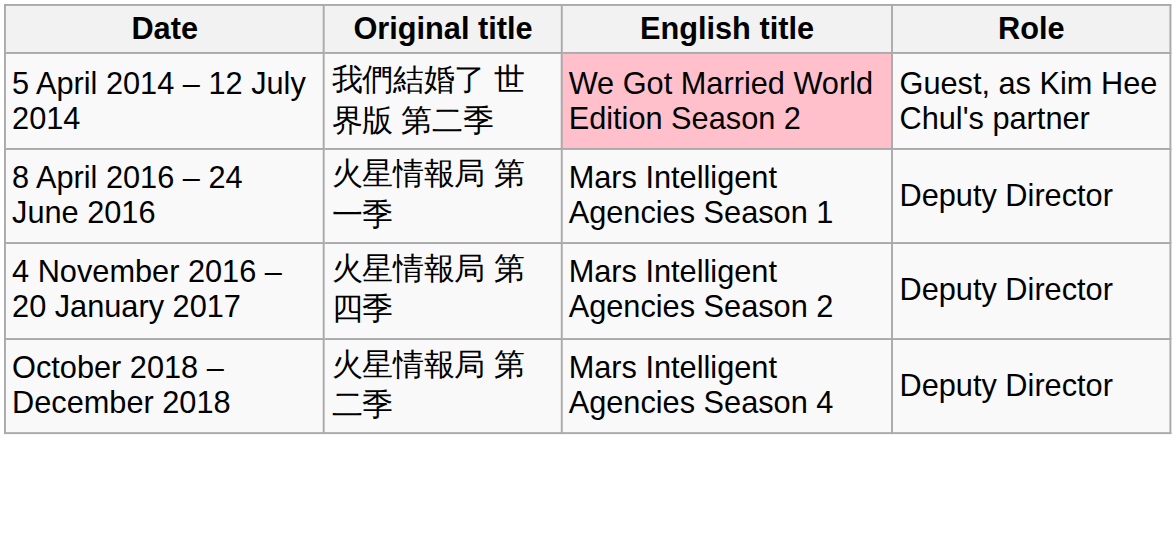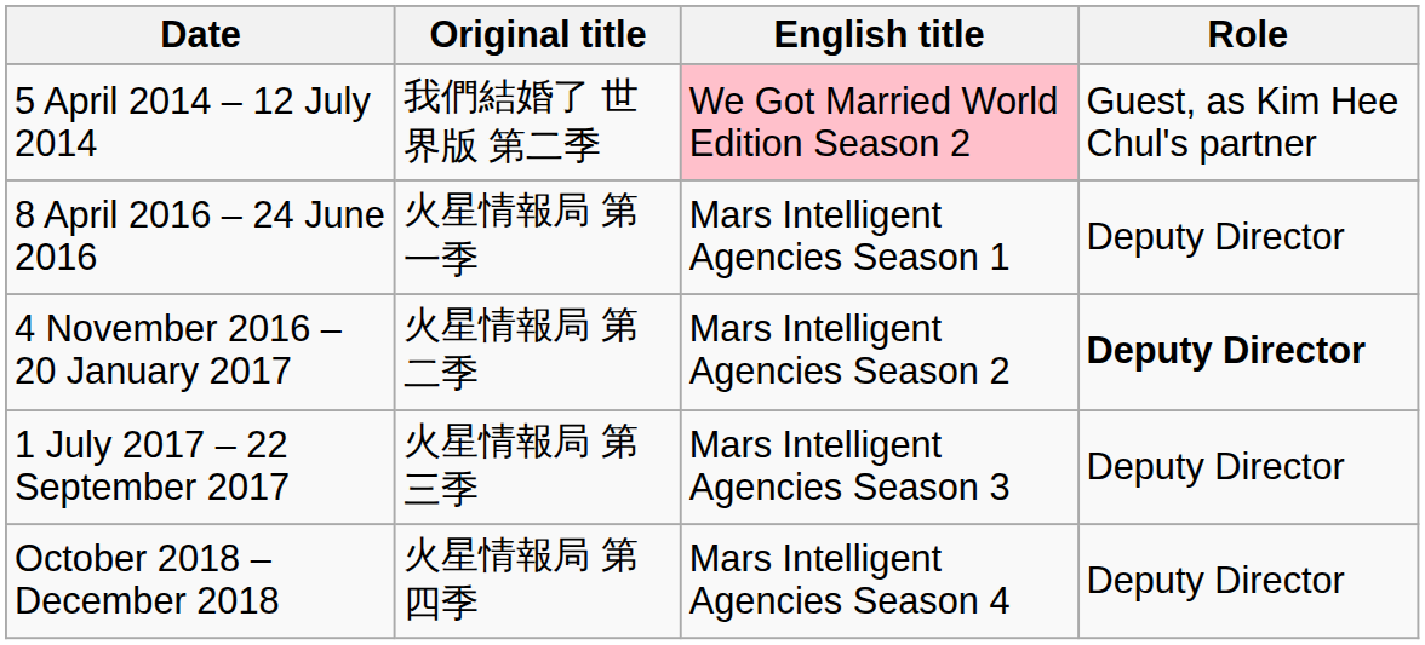 <table class="wikitable sortable">
 <tr>
 <th>Date</th>
 <th>Original title</th>
 <th>English title</th>
 <th>Role</th>
 </tr>
 <tr>
 <td>5 April 2014 – 12 July 2014</td>
 <td>我們結婚了 世界版 第二季</td>
 <td style="background: pink;">We Got Married World Edition Season 2</td>
 <td>Guest, as Kim Hee Chul's partner</td>
 </tr>
 <tr>
 <td>8 April 2016 – 24 June 2016</td>
 <td>火星情報局 第一季</td>
 <td>Mars Intelligent Agencies Season 1</td>
 <td>Deputy Director</td>
 </tr>
 <tr>
 <td>4 November 2016 – 20 January 2017</td>
-<td>火星情報局 第四季</td>
+<td>火星情報局 第二季</td>
 <td>Mars Intelligent Agencies Season 2</td>
+<td><strong>Deputy Director</strong></td>
+</tr>
+<tr>
+<td>1 July 2017 – 22 September 2017</td>
+<td>火星情報局 第三季</td>
+<td>Mars Intelligent Agencies Season 3</td>
 <td>Deputy Director</td>
 </tr>
 <tr>
 <td>October 2018 – December 2018</td>
-<td>火星情報局 第二季</td>
+<td>火星情報局 第四季</td>
 <td>Mars Intelligent Agencies Season 4</td>
 <td>Deputy Director</td>
 </tr>
 </table>
